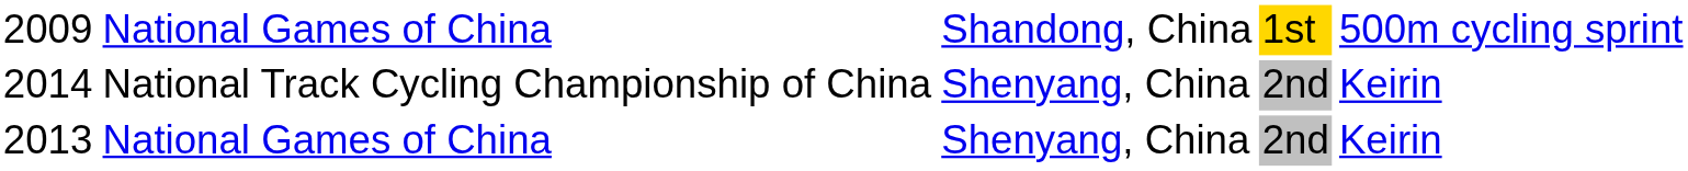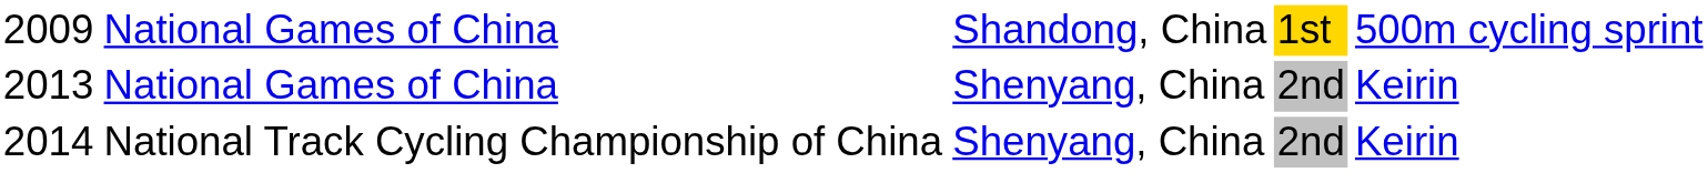 <table>
 <tr>
 <td>2009</td>
 <td><a href='#'>National Games of China</a></td>
 <td><a href='#'>Shandong</a>, China</td>
 <td bgcolor="gold">1st</td>
 <td><a href='#'>500m cycling sprint</a></td>
 </tr>
 <tr>
+<td>2013</td>
+<td><a href='#'>National Games of China</a></td>
+<td><a href='#'>Shenyang</a>, China</td>
+<td bgcolor="silver">2nd</td>
+<td><a href='#'>Keirin</a></td>
+</tr>
+<tr>
 <td>2014</td>
 <td>National Track Cycling Championship of China</td>
 <td><a href='#'>Shenyang</a>, China</td>
 <td bgcolor="silver">2nd</td>
 <td><a href='#'>Keirin</a></td>
 </tr>
 <tr>
-<td>2013</td>
-<td><a href='#'>National Games of China</a></td>
-<td><a href='#'>Shenyang</a>, China</td>
-<td bgcolor="silver">2nd</td>
-<td><a href='#'>Keirin</a></td>
-</tr>
-<tr>
 </tr>
 </table>
